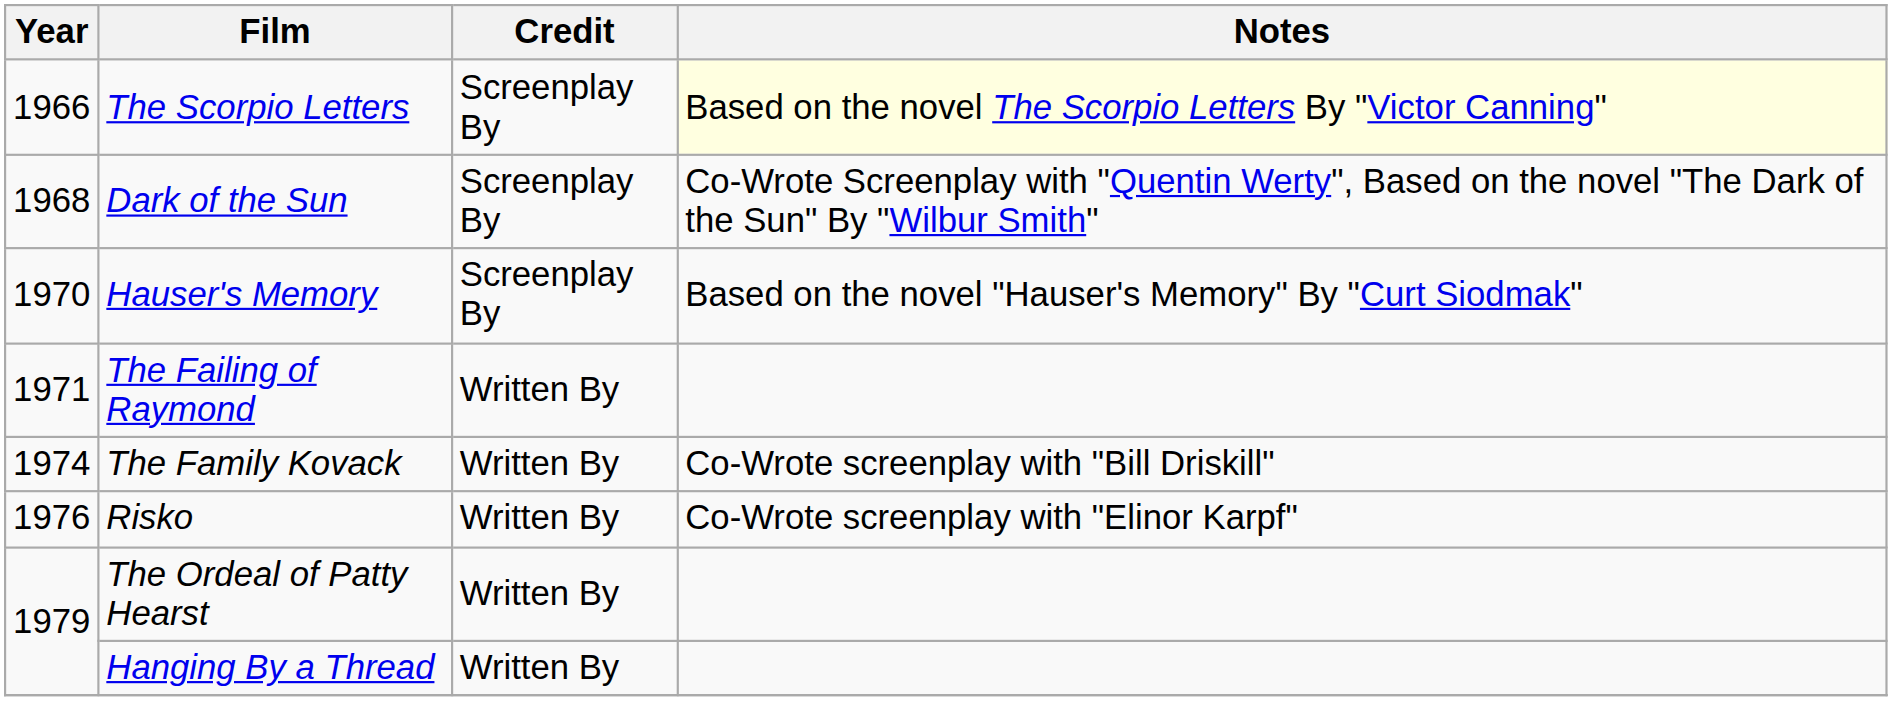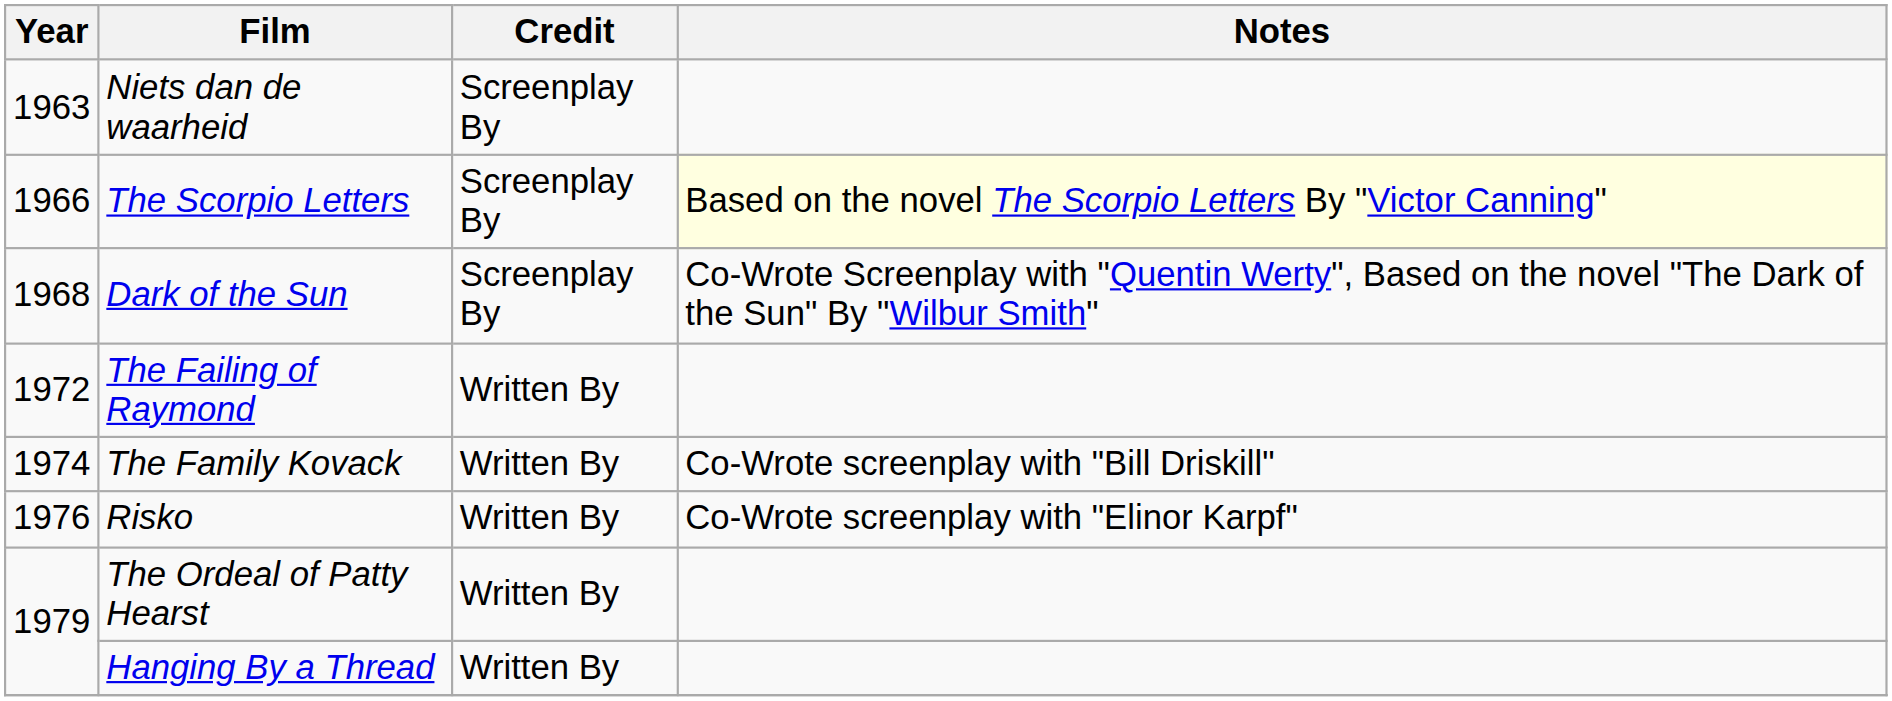 <table class="wikitable">
 <tr>
 <th>Year</th>
 <th>Film</th>
 <th>Credit</th>
 <th>Notes</th>
+</tr>
+<tr>
+<td>1963</td>
+<td><em>Niets dan de waarheid</em></td>
+<td>Screenplay By</td>
+<td></td>
 </tr>
 <tr>
 <td>1966</td>
 <td><em><a href='#'>The Scorpio Letters</a></em></td>
 <td>Screenplay By</td>
 <td style="background: lightyellow;">Based on the novel <em><a href='#'>The Scorpio Letters</a></em> By "<a href='#'>Victor Canning</a>"</td>
 </tr>
 <tr>
 <td>1968</td>
 <td><em><a href='#'>Dark of the Sun</a></em></td>
 <td>Screenplay By</td>
 <td>Co-Wrote Screenplay with "<a href='#'>Quentin Werty</a>", Based on the novel "The Dark of the Sun" By "<a href='#'>Wilbur Smith</a>"</td>
 </tr>
 <tr>
-<td>1970</td>
-<td><em><a href='#'>Hauser's Memory</a></em></td>
-<td>Screenplay By</td>
-<td>Based on the novel "Hauser's Memory" By "<a href='#'>Curt Siodmak</a>"</td>
-</tr>
-<tr>
-<td>1971</td>
+<td>1972</td>
 <td><em><a href='#'>The Failing of Raymond</a></em></td>
 <td>Written By</td>
 <td></td>
 </tr>
 <tr>
 <td>1974</td>
 <td><em>The Family Kovack</em></td>
 <td>Written By</td>
 <td>Co-Wrote screenplay with "Bill Driskill"</td>
 </tr>
 <tr>
 <td>1976</td>
 <td><em>Risko</em></td>
 <td>Written By</td>
 <td>Co-Wrote screenplay with "Elinor Karpf"</td>
 </tr>
 <tr>
 <td rowspan=2>1979</td>
 <td><em>The Ordeal of Patty Hearst</em></td>
 <td>Written By</td>
 <td></td>
 </tr>
 <tr>
 <td><em><a href='#'>Hanging By a Thread</a></em></td>
 <td>Written By</td>
 <td></td>
 </tr>
 <tr>
 </tr>
 </table>
